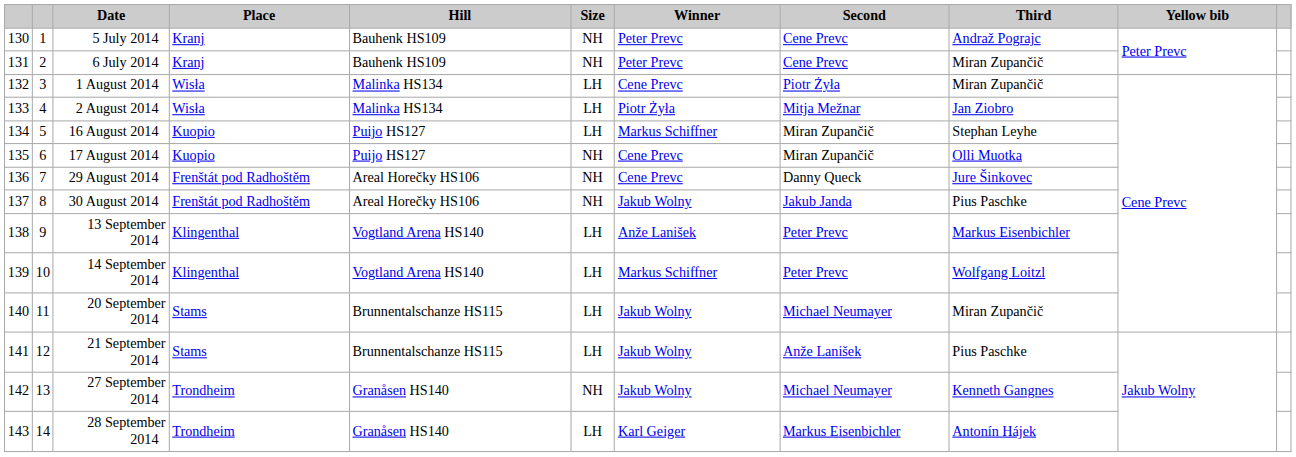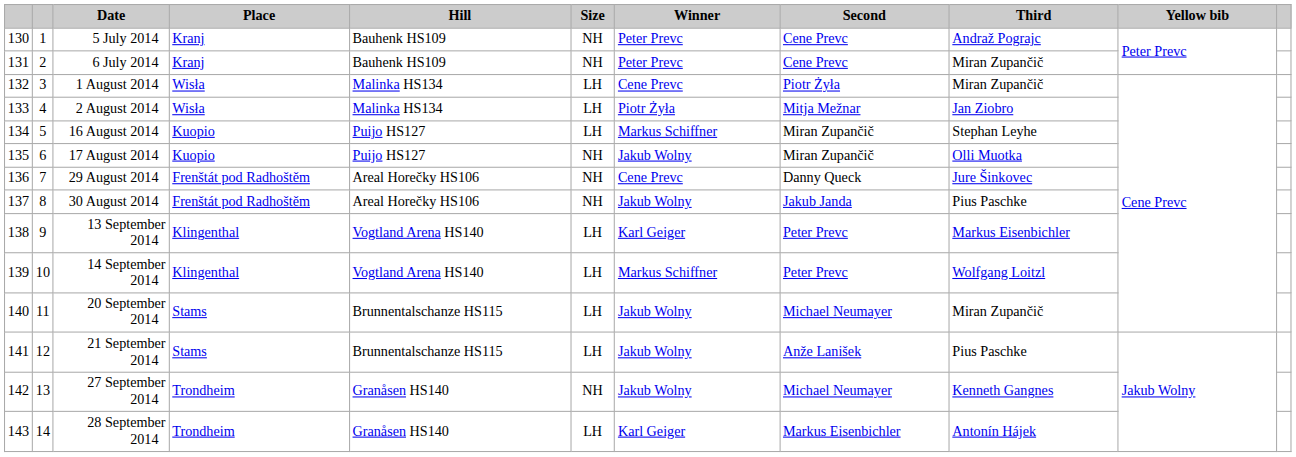 <table class="wikitable plainrowheaders" style="background:#fff; font-size:86%; line-height:16px; border:grey solid 1px; border-collapse:collapse;">
 <tr style="background:#ccc; text-align:center;">
 <th scope="col" style="background:#ccc; width=20 px;"></th>
 <th scope="col" style="background:#ccc; width=30 px;"></th>
 <th scope="col" style="background:#ccc; width:120px;">Date</th>
 <th scope="col" style="background:#ccc; width:200px;">Place</th>
 <th scope="col" style="background:#ccc; width:240px;">Hill</th>
 <th scope="col" style="background:#ccc; width:40px;">Size</th>
 <th scope="col" style="background:#ccc; width:185px;">Winner</th>
 <th scope="col" style="background:#ccc; width:185px;">Second</th>
 <th scope="col" style="background:#ccc; width:185px;">Third</th>
 <th scope="col" style="background:#ccc; width:180px;">Yellow bib</th>
 <th scope="col" style="background:#ccc; width:10px;"></th>
 </tr>
 <tr>
 <td align=center>130</td>
 <td align=center>1</td>
 <td align=right>5 July 2014  </td>
 <td> <a href='#'>Kranj</a></td>
 <td>Bauhenk HS109</td>
 <td align=center>NH</td>
 <td> <a href='#'>Peter Prevc</a></td>
 <td> <a href='#'>Cene Prevc</a></td>
 <td> <a href='#'>Andraž Pograjc</a></td>
 <td rowspan=2> <a href='#'>Peter Prevc</a></td>
 <td></td>
 </tr>
 <tr>
 <td align=center>131</td>
 <td align=center>2</td>
 <td align=right>6 July 2014  </td>
 <td> <a href='#'>Kranj</a></td>
 <td>Bauhenk HS109</td>
 <td align=center>NH</td>
 <td> <a href='#'>Peter Prevc</a></td>
 <td> <a href='#'>Cene Prevc</a></td>
 <td> Miran Zupančič</td>
 <td></td>
 </tr>
 <tr>
 <td align=center>132</td>
 <td align=center>3</td>
 <td align=right>1 August 2014  </td>
 <td> <a href='#'>Wisła</a></td>
 <td><a href='#'>Malinka</a> HS134</td>
 <td align=center>LH</td>
 <td> <a href='#'>Cene Prevc</a></td>
 <td> <a href='#'>Piotr Żyła</a></td>
 <td> Miran Zupančič</td>
 <td rowspan=9> <a href='#'>Cene Prevc</a></td>
 <td></td>
 </tr>
 <tr>
 <td align=center>133</td>
 <td align=center>4</td>
 <td align=right>2 August 2014  </td>
 <td> <a href='#'>Wisła</a></td>
 <td><a href='#'>Malinka</a> HS134</td>
 <td align=center>LH</td>
 <td> <a href='#'>Piotr Żyła</a></td>
 <td> <a href='#'>Mitja Mežnar</a></td>
 <td> <a href='#'>Jan Ziobro</a></td>
 <td></td>
 </tr>
 <tr>
 <td align=center>134</td>
 <td align=center>5</td>
 <td align=right>16 August 2014  </td>
 <td> <a href='#'>Kuopio</a></td>
 <td><a href='#'>Puijo</a> HS127</td>
 <td align=center>LH</td>
 <td> <a href='#'>Markus Schiffner</a></td>
 <td> Miran Zupančič</td>
 <td> Stephan Leyhe</td>
 <td></td>
 </tr>
 <tr>
 <td align=center>135</td>
 <td align=center>6</td>
 <td align=right>17 August 2014  </td>
 <td> <a href='#'>Kuopio</a></td>
 <td><a href='#'>Puijo</a> HS127</td>
 <td align=center>NH</td>
-<td> <a href='#'>Cene Prevc</a></td>
+<td> <a href='#'>Jakub Wolny</a></td>
 <td> Miran Zupančič</td>
 <td> <a href='#'>Olli Muotka</a></td>
 <td></td>
 </tr>
 <tr>
 <td align=center>136</td>
 <td align=center>7</td>
 <td align=right>29 August 2014  </td>
 <td> <a href='#'>Frenštát pod Radhoštěm</a></td>
 <td>Areal Horečky HS106</td>
 <td align=center>NH</td>
 <td> <a href='#'>Cene Prevc</a></td>
 <td> Danny Queck</td>
 <td> <a href='#'>Jure Šinkovec</a></td>
 <td></td>
 </tr>
 <tr>
 <td align=center>137</td>
 <td align=center>8</td>
 <td align=right>30 August 2014  </td>
 <td> <a href='#'>Frenštát pod Radhoštěm</a></td>
 <td>Areal Horečky HS106</td>
 <td align=center>NH</td>
 <td> <a href='#'>Jakub Wolny</a></td>
 <td> <a href='#'>Jakub Janda</a></td>
 <td> Pius Paschke</td>
 <td></td>
 </tr>
 <tr>
 <td align=center>138</td>
 <td align=center>9</td>
 <td align=right>13 September 2014  </td>
 <td> <a href='#'>Klingenthal</a></td>
 <td><a href='#'>Vogtland Arena</a> HS140</td>
 <td align=center>LH</td>
-<td> <a href='#'>Anže Lanišek</a></td>
+<td> <a href='#'>Karl Geiger</a></td>
 <td> <a href='#'>Peter Prevc</a></td>
 <td> <a href='#'>Markus Eisenbichler</a></td>
 <td></td>
 </tr>
 <tr>
 <td align=center>139</td>
 <td align=center>10</td>
 <td align=right>14 September 2014  </td>
 <td> <a href='#'>Klingenthal</a></td>
 <td><a href='#'>Vogtland Arena</a> HS140</td>
 <td align=center>LH</td>
 <td> <a href='#'>Markus Schiffner</a></td>
 <td> <a href='#'>Peter Prevc</a></td>
 <td> <a href='#'>Wolfgang Loitzl</a></td>
 <td></td>
 </tr>
 <tr>
 <td align=center>140</td>
 <td align=center>11</td>
 <td align=right>20 September 2014  </td>
 <td> <a href='#'>Stams</a></td>
 <td>Brunnentalschanze HS115</td>
 <td align=center>LH</td>
 <td> <a href='#'>Jakub Wolny</a></td>
 <td> <a href='#'>Michael Neumayer</a></td>
 <td> Miran Zupančič</td>
 <td></td>
 </tr>
 <tr>
 <td align=center>141</td>
 <td align=center>12</td>
 <td align=right>21 September 2014  </td>
 <td> <a href='#'>Stams</a></td>
 <td>Brunnentalschanze HS115</td>
 <td align=center>LH</td>
 <td> <a href='#'>Jakub Wolny</a></td>
 <td> <a href='#'>Anže Lanišek</a></td>
 <td> Pius Paschke</td>
 <td rowspan=3> <a href='#'>Jakub Wolny</a></td>
 <td></td>
 </tr>
 <tr>
 <td align=center>142</td>
 <td align=center>13</td>
 <td align=right>27 September 2014  </td>
 <td> <a href='#'>Trondheim</a></td>
 <td><a href='#'>Granåsen</a> HS140</td>
 <td align=center>NH</td>
 <td> <a href='#'>Jakub Wolny</a></td>
 <td> <a href='#'>Michael Neumayer</a></td>
 <td> <a href='#'>Kenneth Gangnes</a></td>
 <td></td>
 </tr>
 <tr>
 <td align=center>143</td>
 <td align=center>14</td>
 <td align=right>28 September 2014  </td>
 <td> <a href='#'>Trondheim</a></td>
 <td><a href='#'>Granåsen</a> HS140</td>
 <td align=center>LH</td>
 <td> <a href='#'>Karl Geiger</a></td>
 <td> <a href='#'>Markus Eisenbichler</a></td>
 <td> <a href='#'>Antonín Hájek</a></td>
 <td></td>
 </tr>
 </table>
